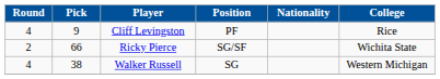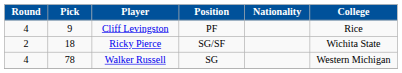 <table class="wikitable sortable sortable">
 <tr>
 <th style="background:#00519a; color:white" width="10%">Round</th>
 <th style="background:#00519a; color:white" width="10%">Pick</th>
 <th style="background:#00519a; color:white" width="20%">Player</th>
 <th style="background:#00519a; color:white" width="15%">Position</th>
 <th style="background:#00519a; color:white" width="15%">Nationality</th>
 <th style="background:#00519a; color:white" width="20%">College</th>
 </tr>
 <tr style="text-align: center">
 <td>4</td>
 <td>9</td>
 <td><a href='#'>Cliff Levingston</a></td>
 <td>PF</td>
 <td></td>
 <td>Rice</td>
 </tr>
 <tr style="text-align: center">
 <td>2</td>
-<td>66</td>
+<td>18</td>
 <td><a href='#'>Ricky Pierce</a></td>
 <td>SG/SF</td>
 <td></td>
 <td>Wichita State</td>
 </tr>
 <tr style="text-align: center">
 <td>4</td>
-<td>38</td>
+<td>78</td>
 <td><a href='#'>Walker Russell</a></td>
 <td>SG</td>
 <td></td>
 <td>Western Michigan</td>
 </tr>
 <tr style="text-align: center">
 </tr>
 </table>
